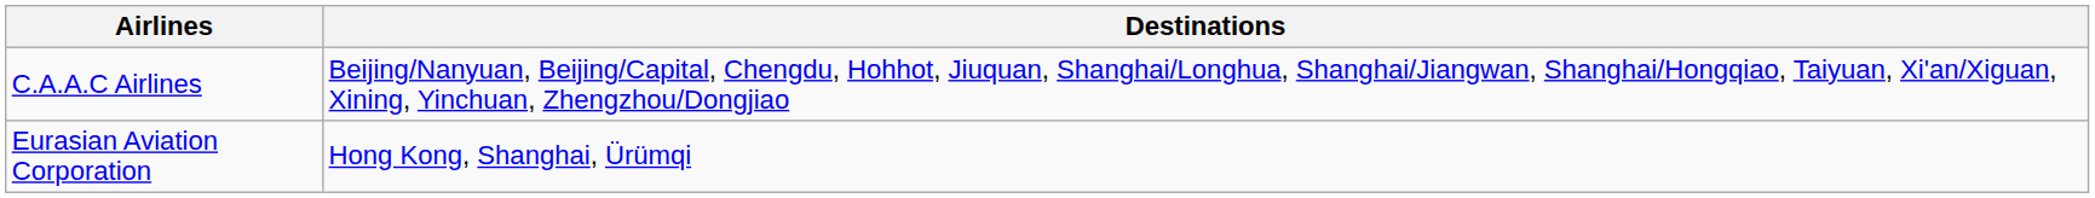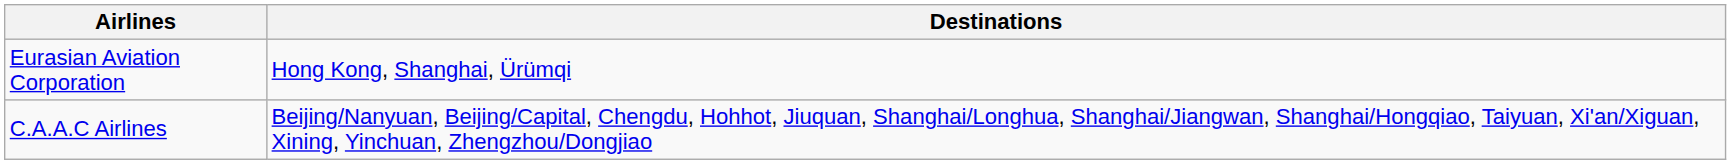 <table class="wikitable">
 <tr>
 <th>Airlines</th>
 <th>Destinations</th>
 </tr>
 <tr>
+<td><a href='#'>Eurasian Aviation Corporation</a></td>
+<td><a href='#'>Hong Kong</a>, <a href='#'>Shanghai</a>, <a href='#'>Ürümqi</a></td>
+</tr>
+<tr>
 <td><a href='#'>C.A.A.C Airlines</a></td>
 <td><a href='#'>Beijing/Nanyuan</a>, <a href='#'>Beijing/Capital</a>, <a href='#'>Chengdu</a>, <a href='#'>Hohhot</a>,  <a href='#'>Jiuquan</a>, <a href='#'>Shanghai/Longhua</a>, <a href='#'>Shanghai/Jiangwan</a>, <a href='#'>Shanghai/Hongqiao</a>, <a href='#'>Taiyuan</a>, <a href='#'>Xi'an/Xiguan</a>, <a href='#'>Xining</a>, <a href='#'>Yinchuan</a>, <a href='#'>Zhengzhou/Dongjiao</a></td>
 </tr>
-<tr>
-<td><a href='#'>Eurasian Aviation Corporation</a></td>
-<td><a href='#'>Hong Kong</a>, <a href='#'>Shanghai</a>, <a href='#'>Ürümqi</a></td>
-</tr>
 </table>
